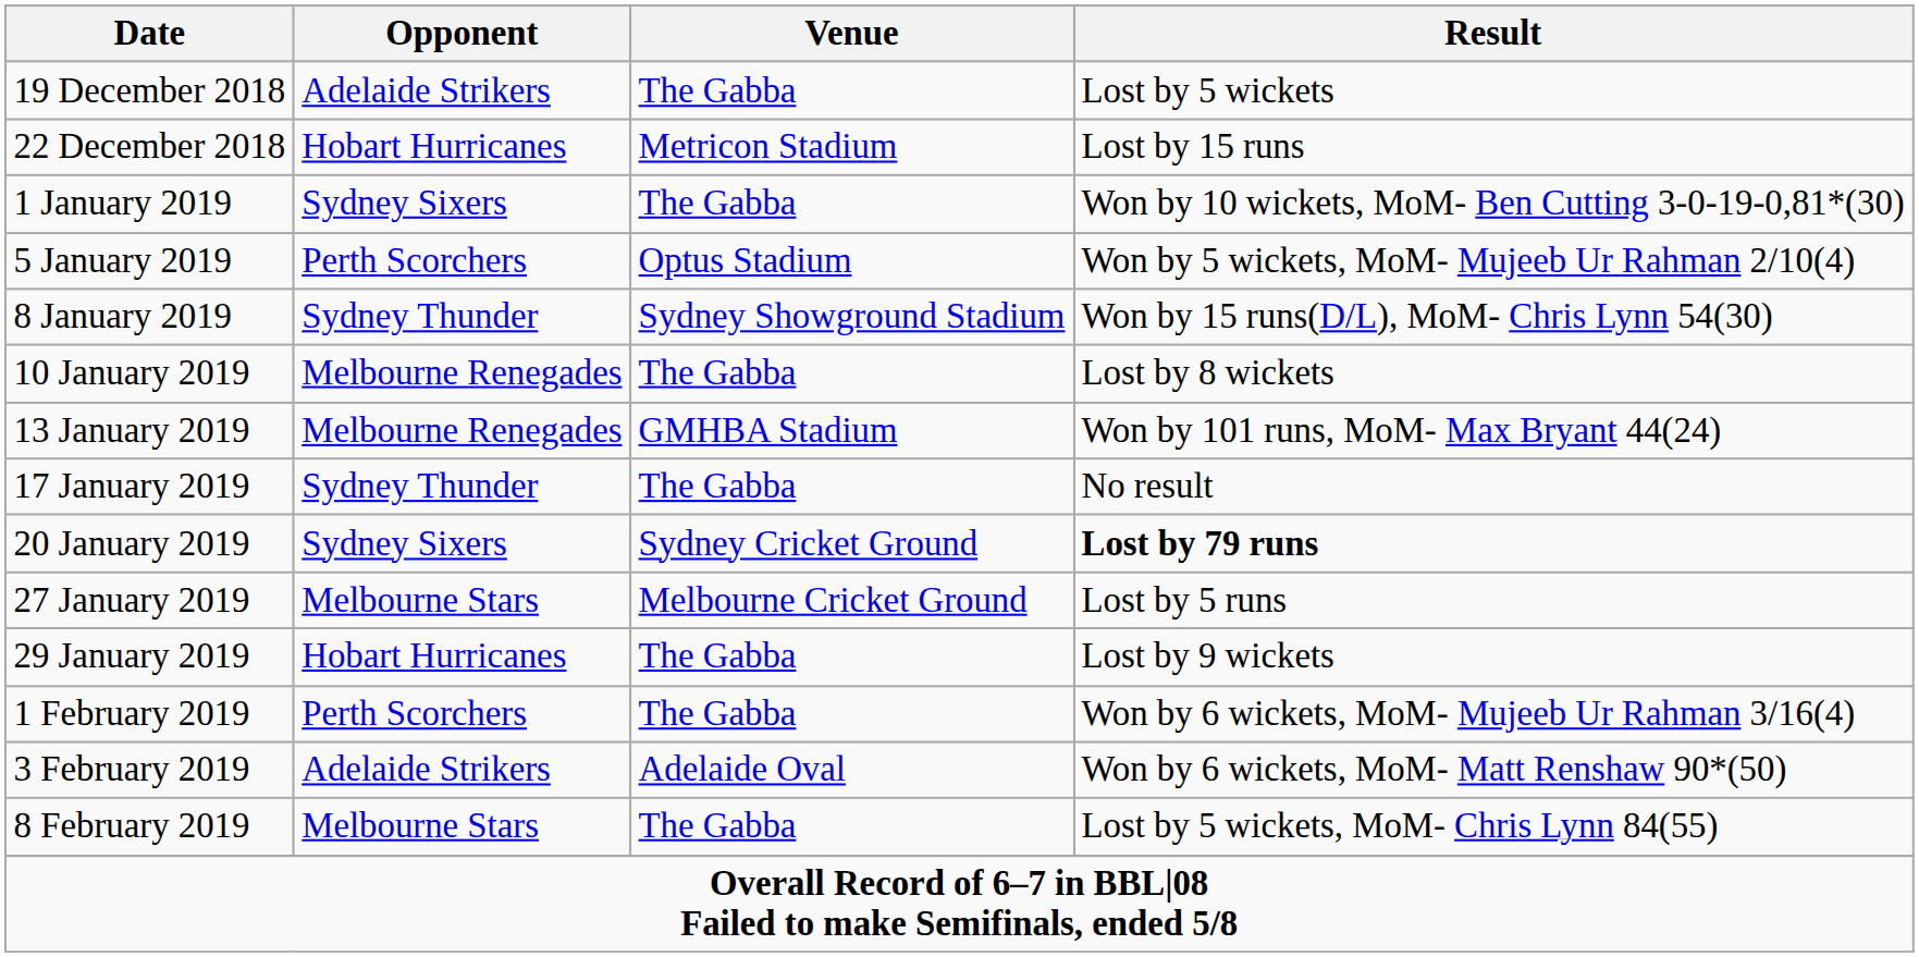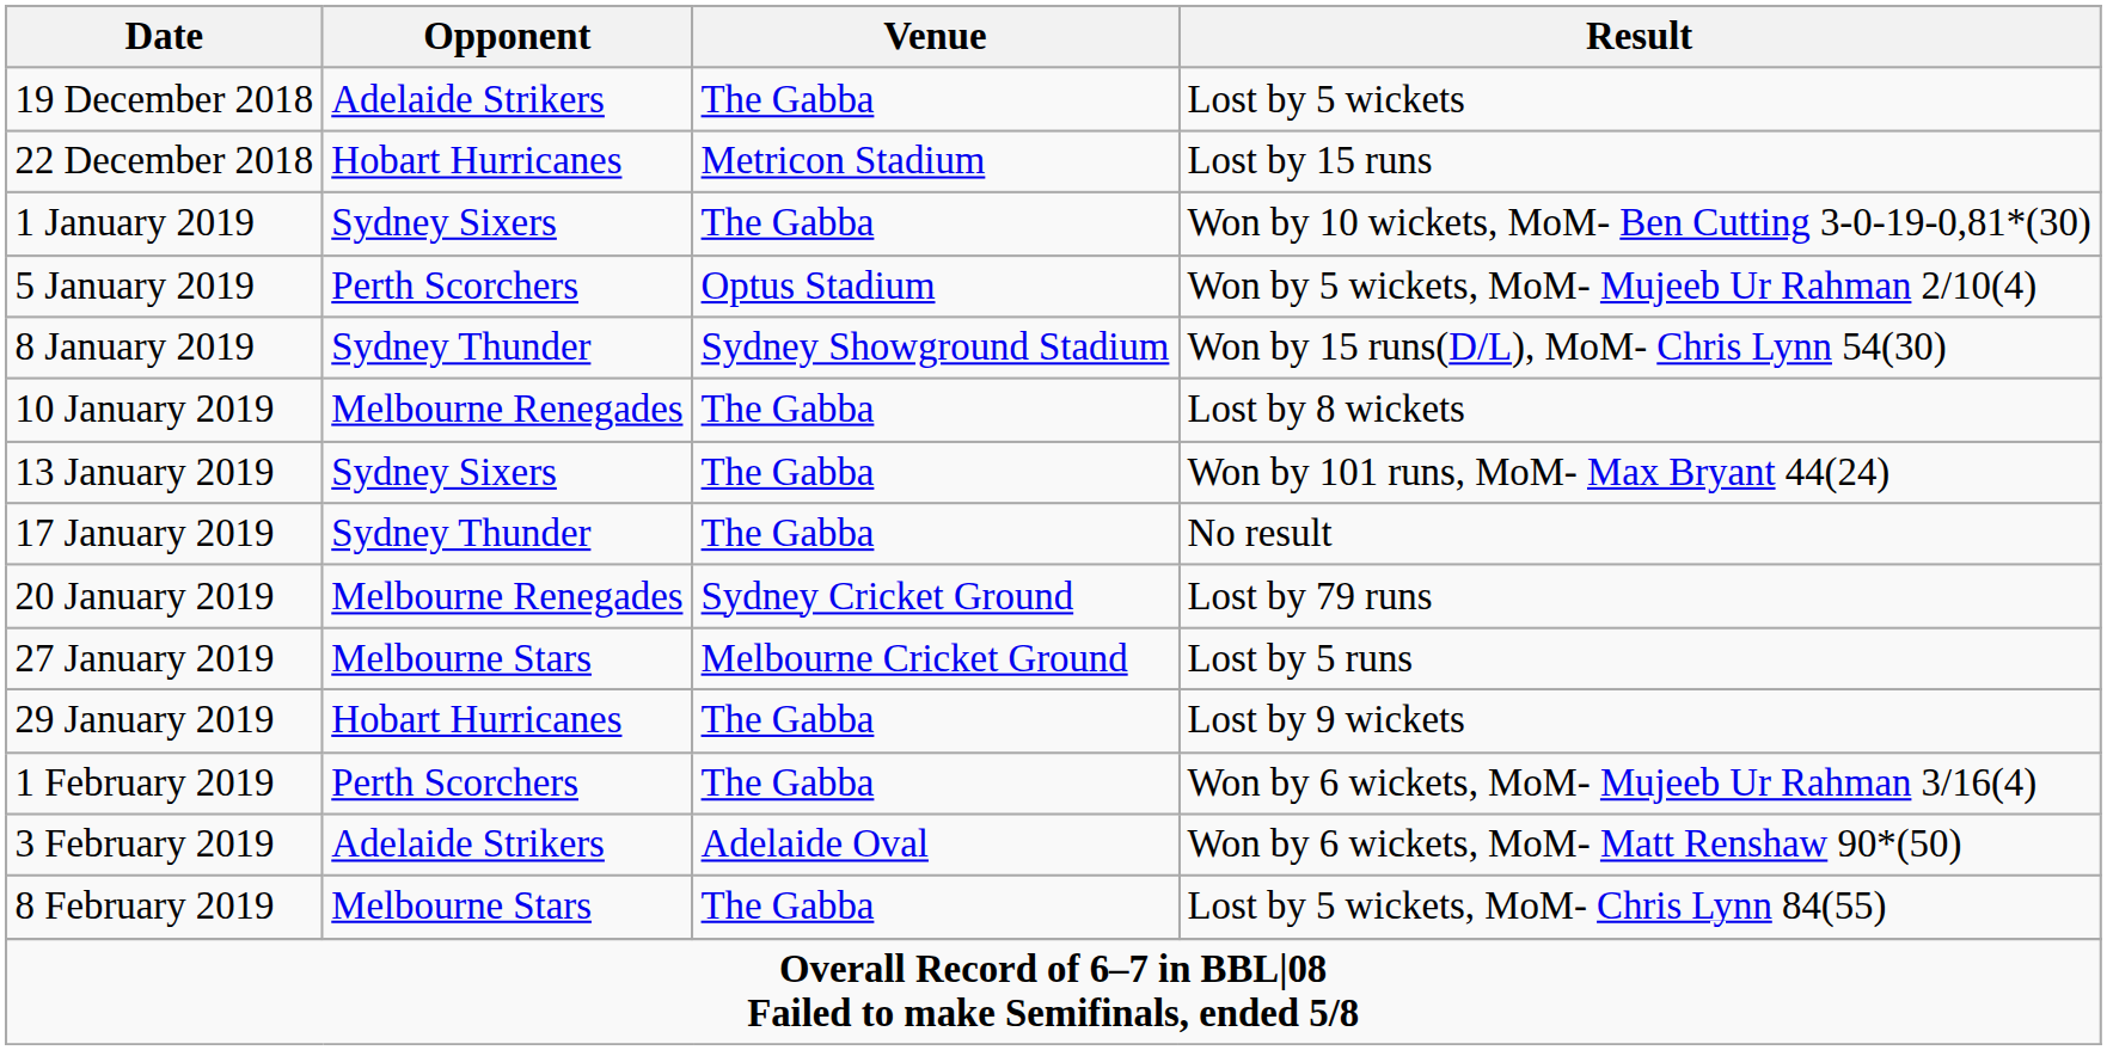 <table class="wikitable">
 <tr>
 <th>Date</th>
 <th>Opponent</th>
 <th>Venue</th>
 <th>Result</th>
 </tr>
 <tr align= style="background:#c3fdb8;">
 <td>19 December 2018</td>
 <td><a href='#'>Adelaide Strikers</a></td>
 <td><a href='#'>The Gabba</a></td>
 <td>Lost by 5 wickets</td>
 </tr>
 <tr align= style="background:#fbb; ">
 <td>22 December 2018</td>
 <td><a href='#'>Hobart Hurricanes</a></td>
 <td><a href='#'>Metricon Stadium</a></td>
 <td>Lost by 15 runs</td>
 </tr>
 <tr align= style="background:#fbb; ">
 <td>1 January 2019</td>
 <td><a href='#'>Sydney Sixers</a></td>
 <td><a href='#'>The Gabba</a></td>
 <td>Won by 10 wickets, MoM- <a href='#'>Ben Cutting</a> 3-0-19-0,81*(30)</td>
 </tr>
 <tr align= style="background:#fbb; ">
 <td>5 January 2019</td>
 <td><a href='#'>Perth Scorchers</a></td>
 <td><a href='#'>Optus Stadium</a></td>
 <td>Won by 5 wickets, MoM-  <a href='#'>Mujeeb Ur Rahman</a> 2/10(4)</td>
 </tr>
 <tr align= style="background:#c3fdb8;">
 <td>8 January 2019</td>
 <td><a href='#'>Sydney Thunder</a></td>
 <td><a href='#'>Sydney Showground Stadium</a></td>
 <td>Won by 15 runs(<a href='#'>D/L</a>), MoM-  <a href='#'>Chris Lynn</a> 54(30)</td>
 </tr>
 <tr align= style="background:#fbb; ">
 <td>10 January 2019</td>
 <td><a href='#'>Melbourne Renegades</a></td>
 <td><a href='#'>The Gabba</a></td>
 <td>Lost by 8 wickets</td>
 </tr>
 <tr align= style="background:#c3fdb8;">
 <td>13 January 2019</td>
-<td><a href='#'>Melbourne Renegades</a></td>
-<td><a href='#'>GMHBA Stadium</a></td>
+<td><a href='#'>Sydney Sixers</a></td>
+<td><a href='#'>The Gabba</a></td>
 <td>Won by 101 runs, MoM- <a href='#'>Max Bryant</a> 44(24)</td>
 </tr>
 <tr align= style="background:#c3fdb8;">
 <td>17 January 2019</td>
 <td><a href='#'>Sydney Thunder</a></td>
 <td><a href='#'>The Gabba</a></td>
 <td>No result</td>
 </tr>
 <tr align= style="background:#fbb; ">
 <td>20 January 2019</td>
-<td><a href='#'>Sydney Sixers</a></td>
+<td><a href='#'>Melbourne Renegades</a></td>
 <td><a href='#'>Sydney Cricket Ground</a></td>
-<td><strong>Lost by 79 runs</strong></td>
+<td>Lost by 79 runs</td>
 </tr>
 <tr align= style="background:#fbb; ">
 <td>27 January 2019</td>
 <td><a href='#'>Melbourne Stars</a></td>
 <td><a href='#'>Melbourne Cricket Ground</a></td>
 <td>Lost by 5 runs</td>
 </tr>
 <tr align= style="background:#fbb; ">
 <td>29 January 2019</td>
 <td><a href='#'>Hobart Hurricanes</a></td>
 <td><a href='#'>The Gabba</a></td>
 <td>Lost by 9 wickets</td>
 </tr>
 <tr align= style="background:#c3fdb8;">
 <td>1 February 2019</td>
 <td><a href='#'>Perth Scorchers</a></td>
 <td><a href='#'>The Gabba</a></td>
 <td>Won by 6 wickets, MoM-  <a href='#'>Mujeeb Ur Rahman</a> 3/16(4)</td>
 </tr>
 <tr align= style="background:#fbb; ">
 <td>3 February 2019</td>
 <td><a href='#'>Adelaide Strikers</a></td>
 <td><a href='#'>Adelaide Oval</a></td>
 <td>Won by 6 wickets, MoM-  <a href='#'>Matt Renshaw</a> 90*(50)</td>
 </tr>
 <tr align= style="background:#c3fdb8;">
 <td>8 February 2019</td>
 <td><a href='#'>Melbourne Stars</a></td>
 <td><a href='#'>The Gabba</a></td>
 <td>Lost by 5 wickets, MoM- <a href='#'>Chris Lynn</a> 84(55)</td>
 </tr>
 <tr>
 </tr>
 <tr>
 <td colspan="4" style="text-align: center; "><strong>Overall Record of 6–7 in BBL|08</strong><br><strong>Failed to make Semifinals, ended 5/8</strong></td>
 </tr>
 </table>
